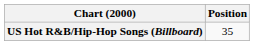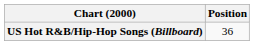 <table class="wikitable plainrowheaders" style="text-align:center">
 <tr>
 <th>Chart (2000)</th>
 <th>Position</th>
 </tr>
 <tr>
 <th scope="row">US Hot R&B/Hip-Hop Songs (<em>Billboard</em>)</th>
-<td>35</td>
+<td>36</td>
 </tr>
 </table>
